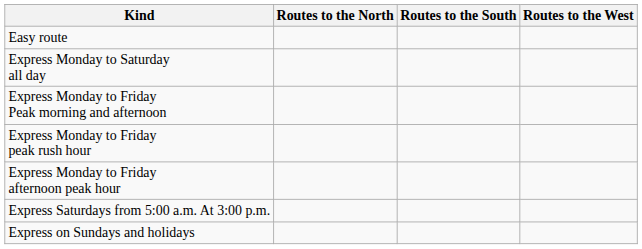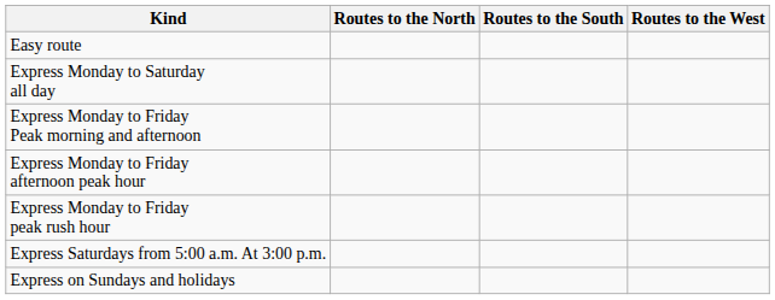 <table class = "wikitable" style="margin-left: auto; margin-right: auto; border: none;">
 <tr>
 <th>Kind</th>
 <th>Routes to the North</th>
 <th>Routes to the South</th>
 <th>Routes to the West</th>
 </tr>
 <tr>
 <td>Easy route</td>
 <td> </td>
 <td> </td>
 <td></td>
 </tr>
 <tr>
 <td>Express Monday to Saturday <br> all day</td>
 <td></td>
 <td></td>
 <td></td>
 </tr>
 <tr>
 <td>Express Monday to Friday <br> Peak morning and afternoon</td>
 <td> </td>
 <td></td>
 <td></td>
 </tr>
 <tr>
-<td>Express Monday to Friday <br> peak rush hour</td>
+<td>Express Monday to Friday <br> afternoon peak hour</td>
 <td></td>
 <td></td>
 <td></td>
 </tr>
 <tr>
-<td>Express Monday to Friday <br> afternoon peak hour</td>
+<td>Express Monday to Friday <br> peak rush hour</td>
 <td></td>
 <td></td>
 <td></td>
 </tr>
 <tr>
 <td>Express Saturdays from 5:00 a.m. At 3:00 p.m.</td>
 <td></td>
 <td></td>
 <td></td>
 </tr>
 <tr>
 <td>Express on Sundays and holidays</td>
 <td> </td>
 <td>  </td>
 <td></td>
 </tr>
 </table>
